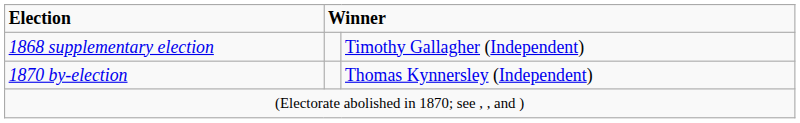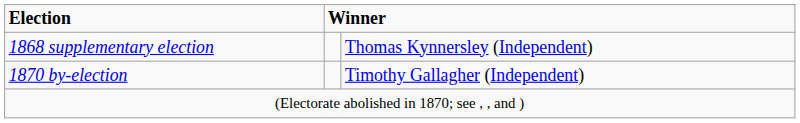 <table class="wikitable" width=45%>
 <tr>
 <td width=19%><strong>Election</strong></td>
 <td width=81% colspan=2><strong>Winner</strong></td>
 </tr>
 <tr>
 <td><span><em><a href='#'>1868 supplementary election</a></em></span></td>
 <td width=1% rowspan=1 bgcolor=></td>
-<td width=27% rowspan=1><a href='#'>Timothy Gallagher</a> (<a href='#'>Independent</a>)</td>
+<td rowspan=1><a href='#'>Thomas Kynnersley</a> (<a href='#'>Independent</a>)</td>
 </tr>
 <tr>
 <td><span><em><a href='#'>1870 by-election</a></em></span></td>
 <td rowspan=1 bgcolor=></td>
-<td rowspan=1><a href='#'>Thomas Kynnersley</a> (<a href='#'>Independent</a>)</td>
+<td width=27% rowspan=1><a href='#'>Timothy Gallagher</a> (<a href='#'>Independent</a>)</td>
 </tr>
 <tr>
 <td colspan=3 align=center><small>(Electorate abolished in 1870; see , , and )</small></td>
 </tr>
 </table>
